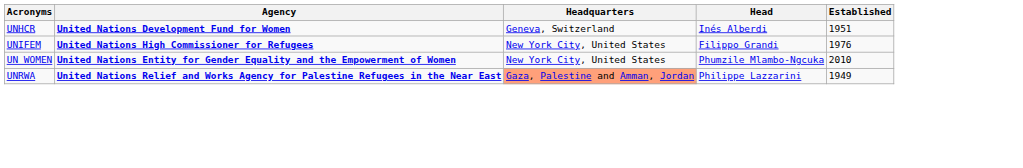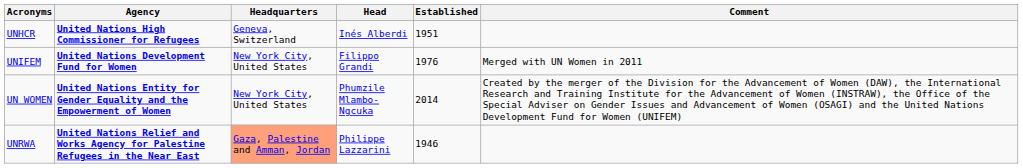 <table class="wikitable" style="font-size:90%; text-align:left;">
 <tr>
 <th scope="col">Acronyms</th>
 <th scope="col">Agency</th>
 <th scope="col">Headquarters</th>
 <th scope="col">Head</th>
 <th scope="col">Established</th>
+<th scope="col">Comment</th>
 </tr>
 <tr>
 <td><a href='#'>UNHCR</a></td>
-<td scope="row"><strong><a href='#'>United Nations Development Fund for Women</a></strong></td>
+<td scope="row"><strong><a href='#'>United Nations High Commissioner for Refugees</a></strong></td>
 <td> <a href='#'>Geneva</a>, Switzerland</td>
 <td>  <a href='#'>Inés Alberdi</a></td>
 <td>1951</td>
+<td></td>
 </tr>
 <tr>
 <td><a href='#'>UNIFEM</a></td>
-<td scope="row"><strong><a href='#'>United Nations High Commissioner for Refugees</a></strong></td>
+<td scope="row"><strong><a href='#'>United Nations Development Fund for Women</a></strong></td>
 <td> <a href='#'>New York City</a>, United States</td>
 <td>  <a href='#'>Filippo Grandi</a></td>
 <td>1976</td>
+<td>Merged with UN Women in 2011</td>
 </tr>
 <tr>
 <td><a href='#'>UN WOMEN</a></td>
 <td scope="row"><strong><a href='#'>United Nations Entity for Gender Equality and the Empowerment of Women</a></strong></td>
 <td> <a href='#'>New York City</a>, United States</td>
 <td> <a href='#'>Phumzile Mlambo-Ngcuka</a></td>
-<td>2010</td>
+<td>2014</td>
+<td>Created by the merger of the Division for the Advancement of Women (DAW), the International Research and Training Institute for the Advancement of Women (INSTRAW), the Office of the Special Adviser on Gender Issues and Advancement of Women (OSAGI) and the United Nations Development Fund for Women (UNIFEM)</td>
 </tr>
 <tr>
 <td><a href='#'>UNRWA</a></td>
 <td scope="row"><strong><a href='#'>United Nations Relief and Works Agency for Palestine Refugees in the Near East</a></strong></td>
 <td style="background: lightsalmon;"> <a href='#'>Gaza</a>, <a href='#'>Palestine</a> and  <a href='#'>Amman</a>, <a href='#'>Jordan</a></td>
 <td>   <a href='#'>Philippe Lazzarini</a></td>
-<td>1949</td>
+<td>1946</td>
+<td></td>
 </tr>
 </table>
